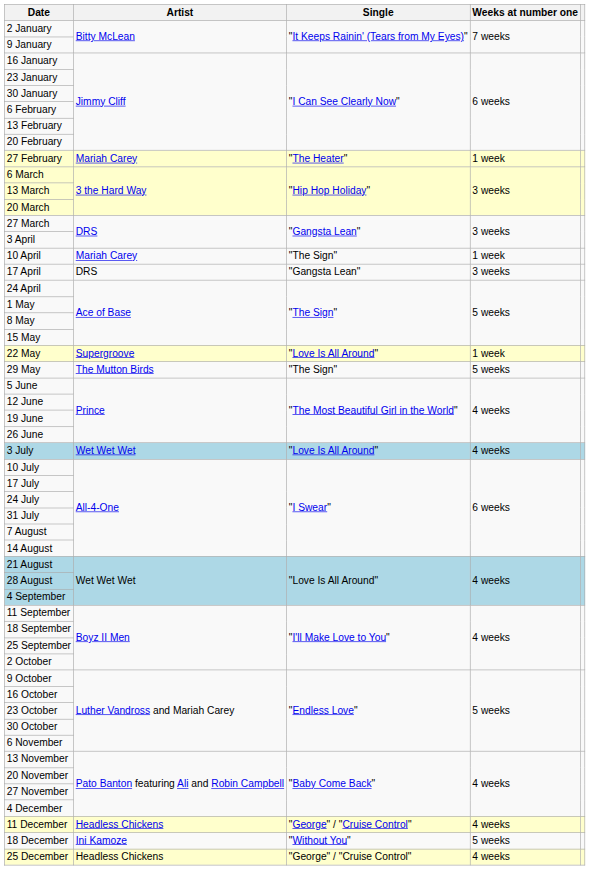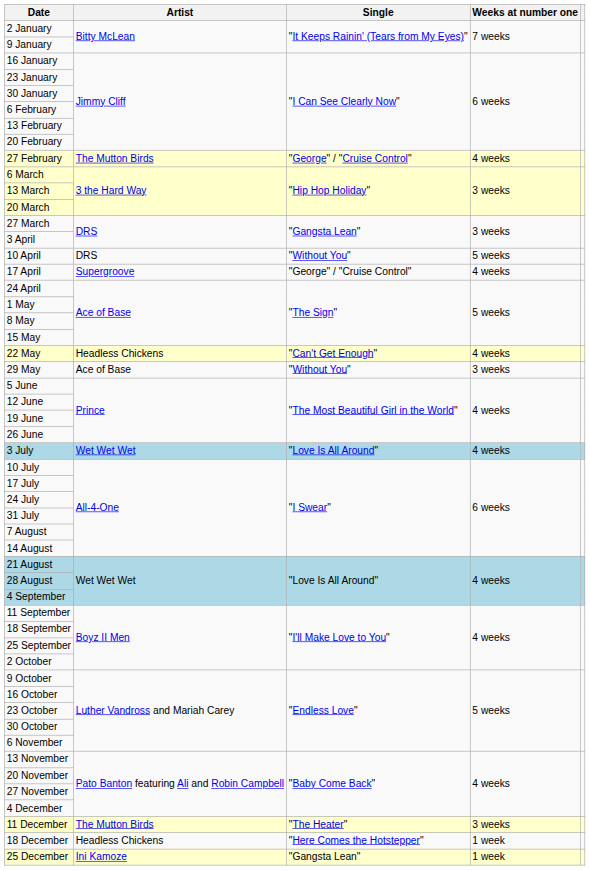 <table class="wikitable">
 <tr>
 <th>Date</th>
 <th>Artist</th>
 <th>Single</th>
 <th>Weeks at number one</th>
 <th></th>
 </tr>
 <tr>
 <td>2 January</td>
 <td rowspan="2"><a href='#'>Bitty McLean</a></td>
 <td rowspan="2">"<a href='#'>It Keeps Rainin' (Tears from My Eyes)</a>"</td>
 <td rowspan="2">7 weeks</td>
 <td rowspan="2"></td>
 </tr>
 <tr>
 <td>9 January</td>
 </tr>
 <tr>
 <td>16 January</td>
 <td rowspan="6"><a href='#'>Jimmy Cliff</a></td>
 <td rowspan="6">"<a href='#'>I Can See Clearly Now</a>"</td>
 <td rowspan="6">6 weeks</td>
 <td rowspan="6"></td>
 </tr>
 <tr>
 <td>23 January</td>
 </tr>
 <tr>
 <td>30 January</td>
 </tr>
 <tr>
 <td>6 February</td>
 </tr>
 <tr>
 <td>13 February</td>
 </tr>
 <tr>
 <td>20 February</td>
 </tr>
 <tr bgcolor="#FFFFCC">
 <td>27 February</td>
-<td><a href='#'>Mariah Carey</a></td>
-<td>"<a href='#'>The Heater</a>"</td>
-<td>1 week</td>
+<td><a href='#'>The Mutton Birds</a></td>
+<td>"<a href='#'>George</a>" / "<a href='#'>Cruise Control</a>"</td>
+<td>4 weeks</td>
 <td></td>
 </tr>
 <tr bgcolor="#FFFFCC">
 <td>6 March</td>
 <td rowspan="3"><a href='#'>3 the Hard Way</a></td>
 <td rowspan="3">"<a href='#'>Hip Hop Holiday</a>"</td>
 <td rowspan="3">3 weeks</td>
 <td rowspan="3"></td>
 </tr>
 <tr bgcolor="#FFFFCC">
 <td>13 March</td>
 </tr>
 <tr bgcolor="#FFFFCC">
 <td>20 March</td>
 </tr>
 <tr>
 <td>27 March</td>
 <td rowspan="2"><a href='#'>DRS</a></td>
 <td rowspan="2">"<a href='#'>Gangsta Lean</a>"</td>
 <td rowspan="2">3 weeks</td>
 <td rowspan="2"></td>
 </tr>
 <tr>
 <td>3 April</td>
 </tr>
 <tr>
 <td>10 April</td>
-<td><a href='#'>Mariah Carey</a></td>
-<td>"The Sign"</td>
-<td>1 week</td>
+<td>DRS</td>
+<td>"<a href='#'>Without You</a>"</td>
+<td>5 weeks</td>
 <td></td>
 </tr>
 <tr>
 <td>17 April</td>
-<td>DRS</td>
-<td>"Gangsta Lean"</td>
-<td>3 weeks</td>
+<td><a href='#'>Supergroove</a></td>
+<td>"George" / "Cruise Control"</td>
+<td>4 weeks</td>
 <td></td>
 </tr>
 <tr>
 <td>24 April</td>
 <td rowspan="4"><a href='#'>Ace of Base</a></td>
 <td rowspan="4">"<a href='#'>The Sign</a>"</td>
 <td rowspan="4">5 weeks</td>
 <td rowspan="4"></td>
 </tr>
 <tr>
 <td>1 May</td>
 </tr>
 <tr>
 <td>8 May</td>
 </tr>
 <tr>
 <td>15 May</td>
 </tr>
 <tr bgcolor="#FFFFCC">
 <td>22 May</td>
-<td><a href='#'>Supergroove</a></td>
-<td>"<a href='#'>Love Is All Around</a>"</td>
-<td>1 week</td>
+<td>Headless Chickens</td>
+<td>"<a href='#'>Can't Get Enough</a>"</td>
+<td>4 weeks</td>
 <td></td>
 </tr>
 <tr>
 <td>29 May</td>
-<td><a href='#'>The Mutton Birds</a></td>
-<td>"The Sign"</td>
-<td>5 weeks</td>
+<td>Ace of Base</td>
+<td>"<a href='#'>Without You</a>"</td>
+<td>3 weeks</td>
 <td></td>
 </tr>
 <tr>
 <td>5 June</td>
 <td rowspan="4"><a href='#'>Prince</a></td>
 <td rowspan="4">"<a href='#'>The Most Beautiful Girl in the World</a>"</td>
 <td rowspan="4">4 weeks</td>
 <td rowspan="4"></td>
 </tr>
 <tr>
 <td>12 June</td>
 </tr>
 <tr>
 <td>19 June</td>
 </tr>
 <tr>
 <td>26 June</td>
 </tr>
 <tr bgcolor="lightblue">
 <td>3 July</td>
 <td><a href='#'>Wet Wet Wet</a></td>
 <td>"<a href='#'>Love Is All Around</a>"</td>
 <td>4 weeks</td>
 <td></td>
 </tr>
 <tr>
 <td>10 July</td>
 <td rowspan="6"><a href='#'>All-4-One</a></td>
 <td rowspan="6">"<a href='#'>I Swear</a>"</td>
 <td rowspan="6">6 weeks</td>
 <td rowspan="6"></td>
 </tr>
 <tr>
 <td>17 July</td>
 </tr>
 <tr>
 <td>24 July</td>
 </tr>
 <tr>
 <td>31 July</td>
 </tr>
 <tr>
 <td>7 August</td>
 </tr>
 <tr>
 <td>14 August</td>
 </tr>
 <tr bgcolor="lightblue">
 <td>21 August</td>
 <td rowspan="3">Wet Wet Wet</td>
 <td rowspan="3">"Love Is All Around"</td>
 <td rowspan="3">4 weeks</td>
 <td rowspan="3"></td>
 </tr>
 <tr bgcolor="lightblue">
 <td>28 August</td>
 </tr>
 <tr bgcolor="lightblue">
 <td>4 September</td>
 </tr>
 <tr>
 <td>11 September</td>
 <td rowspan="4"><a href='#'>Boyz II Men</a></td>
 <td rowspan="4">"<a href='#'>I'll Make Love to You</a>"</td>
 <td rowspan="4">4 weeks</td>
 <td rowspan="4"></td>
 </tr>
 <tr>
 <td>18 September</td>
 </tr>
 <tr>
 <td>25 September</td>
 </tr>
 <tr>
 <td>2 October</td>
 </tr>
 <tr>
 <td>9 October</td>
 <td rowspan="5"><a href='#'>Luther Vandross</a> and Mariah Carey</td>
 <td rowspan="5">"<a href='#'>Endless Love</a>"</td>
 <td rowspan="5">5 weeks</td>
 <td rowspan="5"></td>
 </tr>
 <tr>
 <td>16 October</td>
 </tr>
 <tr>
 <td>23 October</td>
 </tr>
 <tr>
 <td>30 October</td>
 </tr>
 <tr>
 <td>6 November</td>
 </tr>
 <tr>
 <td>13 November</td>
 <td rowspan="4"><a href='#'>Pato Banton</a> featuring <a href='#'>Ali</a> and <a href='#'>Robin Campbell</a></td>
 <td rowspan="4">"<a href='#'>Baby Come Back</a>"</td>
 <td rowspan="4">4 weeks</td>
 <td rowspan="4"></td>
 </tr>
 <tr>
 <td>20 November</td>
 </tr>
 <tr>
 <td>27 November</td>
 </tr>
 <tr>
 <td>4 December</td>
 </tr>
 <tr bgcolor="#FFFFCC">
 <td>11 December</td>
-<td><a href='#'>Headless Chickens</a></td>
-<td>"<a href='#'>George</a>" / "<a href='#'>Cruise Control</a>"</td>
-<td>4 weeks</td>
+<td><a href='#'>The Mutton Birds</a></td>
+<td>"<a href='#'>The Heater</a>"</td>
+<td>3 weeks</td>
 <td></td>
 </tr>
 <tr>
 <td>18 December</td>
-<td><a href='#'>Ini Kamoze</a></td>
-<td>"<a href='#'>Without You</a>"</td>
-<td>5 weeks</td>
+<td>Headless Chickens</td>
+<td>"<a href='#'>Here Comes the Hotstepper</a>"</td>
+<td>1 week</td>
 <td></td>
 </tr>
 <tr bgcolor="#FFFFCC">
 <td>25 December</td>
-<td>Headless Chickens</td>
-<td>"George" / "Cruise Control"</td>
-<td>4 weeks</td>
+<td><a href='#'>Ini Kamoze</a></td>
+<td>"Gangsta Lean"</td>
+<td>1 week</td>
 <td></td>
 </tr>
 </table>
